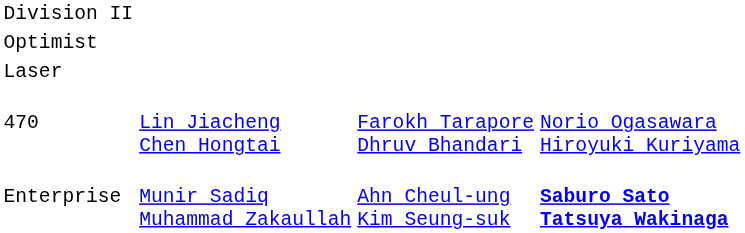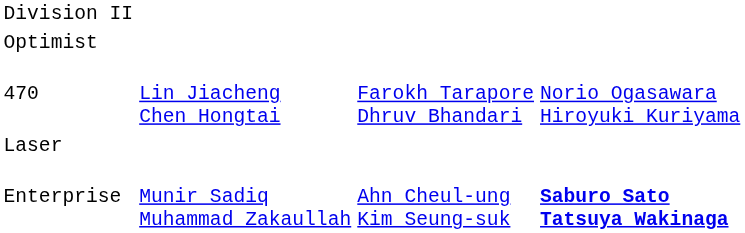 <table>
 <tr>
 <td>Division II<br></td>
 <td></td>
 <td></td>
 <td></td>
 </tr>
 <tr>
 <td>Optimist<br></td>
 <td></td>
 <td></td>
 <td></td>
 </tr>
 <tr>
+<td>470<br></td>
+<td><br><a href='#'>Lin Jiacheng</a><br><a href='#'>Chen Hongtai</a></td>
+<td><br><a href='#'>Farokh Tarapore</a><br><a href='#'>Dhruv Bhandari</a></td>
+<td><br><a href='#'>Norio Ogasawara</a><br><a href='#'>Hiroyuki Kuriyama</a></td>
+</tr>
+<tr>
 <td>Laser<br></td>
 <td></td>
 <td></td>
 <td></td>
-</tr>
-<tr>
-<td>470<br></td>
-<td><br><a href='#'>Lin Jiacheng</a><br><a href='#'>Chen Hongtai</a></td>
-<td><br><a href='#'>Farokh Tarapore</a><br><a href='#'>Dhruv Bhandari</a></td>
-<td><br><a href='#'>Norio Ogasawara</a><br><a href='#'>Hiroyuki Kuriyama</a></td>
 </tr>
 <tr>
 <td>Enterprise<br></td>
 <td><br><a href='#'>Munir Sadiq</a><br><a href='#'>Muhammad Zakaullah</a></td>
 <td><br><a href='#'>Ahn Cheul-ung</a><br><a href='#'>Kim Seung-suk</a></td>
 <td><strong><br><a href='#'>Saburo Sato</a><br><a href='#'>Tatsuya Wakinaga</a></strong></td>
 </tr>
 </table>
